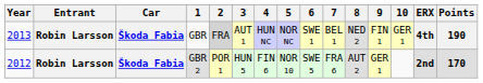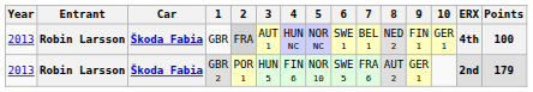 <table class="wikitable" border="1" style="text-align:center; font-size:90%;">
 <tr valign="top">
 <th>Year</th>
 <th>Entrant</th>
 <th>Car</th>
 <th>1</th>
 <th>2</th>
 <th>3</th>
 <th>4</th>
 <th>5</th>
 <th>6</th>
 <th>7</th>
 <th>8</th>
 <th>9</th>
 <th>10</th>
 <th>ERX</th>
 <th>Points</th>
 </tr>
 <tr>
 <td><a href='#'>2013</a></td>
 <th>Robin Larsson</th>
 <th><a href='#'>Škoda Fabia</a></th>
 <td>GBR<br></td>
 <td style="background: lightgrey;">FRA<br></td>
 <td style="background:#FFFFBF;">AUT<br><small>1</small></td>
 <td style="background:#CFCFFF;">HUN<br><small>NC</small></td>
 <td style="background:#CFCFFF;">NOR<br><small>NC</small></td>
 <td style="background:#FFFFBF;">SWE<br><small>1</small></td>
 <td style="background:#FFFFBF;">BEL<br><small>1</small></td>
 <td style="background:#DFDFDF;">NED<br><small>2</small></td>
 <td style="background:#FFFFBF;">FIN<br><small>1</small></td>
 <td style="background:#FFFFBF;">GER<br><small>1</small></td>
 <th>4th</th>
-<th>190</th>
+<th>100</th>
 </tr>
 <tr>
-<td><a href='#'>2012</a></td>
+<td><a href='#'>2013</a></td>
 <th>Robin Larsson</th>
 <th><a href='#'>Škoda Fabia</a></th>
 <td style="background:#DFDFDF;">GBR<br><small>2</small></td>
 <td style="background:#FFFFBF;">POR<br><small>1</small></td>
 <td style="background:#DFFFDF;">HUN<br><small>5</small></td>
 <td style="background:#DFFFDF;">FIN<br><small>6</small></td>
 <td style="background:#DFFFDF;">NOR<br><small>10</small></td>
 <td style="background:#DFFFDF;">SWE<br><small>5</small></td>
 <td style="background:#DFFFDF;">FRA<br><small>6</small></td>
 <td style="background:#DFDFDF;">AUT<br><small>2</small></td>
 <td style="background:#FFFFBF;">GER<br><small>1</small></td>
 <td></td>
 <th style="background:#DFDFDF;">2nd</th>
-<th style="background:#DFDFDF;">170</th>
+<th style="background:#DFDFDF;">179</th>
 </tr>
 </table>
